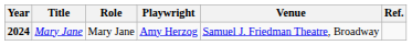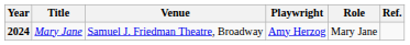 <table class="wikitable plainrowheaders">
 <tr>
 <th scope="col">Year</th>
 <th scope="col">Title</th>
+<th scope="col">Venue</th>
+<th scope="col">Playwright</th>
 <th scope="col">Role</th>
-<th scope="col">Playwright</th>
-<th scope="col">Venue</th>
 <th scope="col">Ref.</th>
 </tr>
 <tr>
 <th scope="row">2024</th>
 <td><em><a href='#'>Mary Jane</a></em></td>
+<td><a href='#'>Samuel J. Friedman Theatre</a>, Broadway</td>
+<td><a href='#'>Amy Herzog</a></td>
 <td>Mary Jane</td>
-<td><a href='#'>Amy Herzog</a></td>
-<td><a href='#'>Samuel J. Friedman Theatre</a>, Broadway</td>
 <td></td>
 </tr>
 </table>
